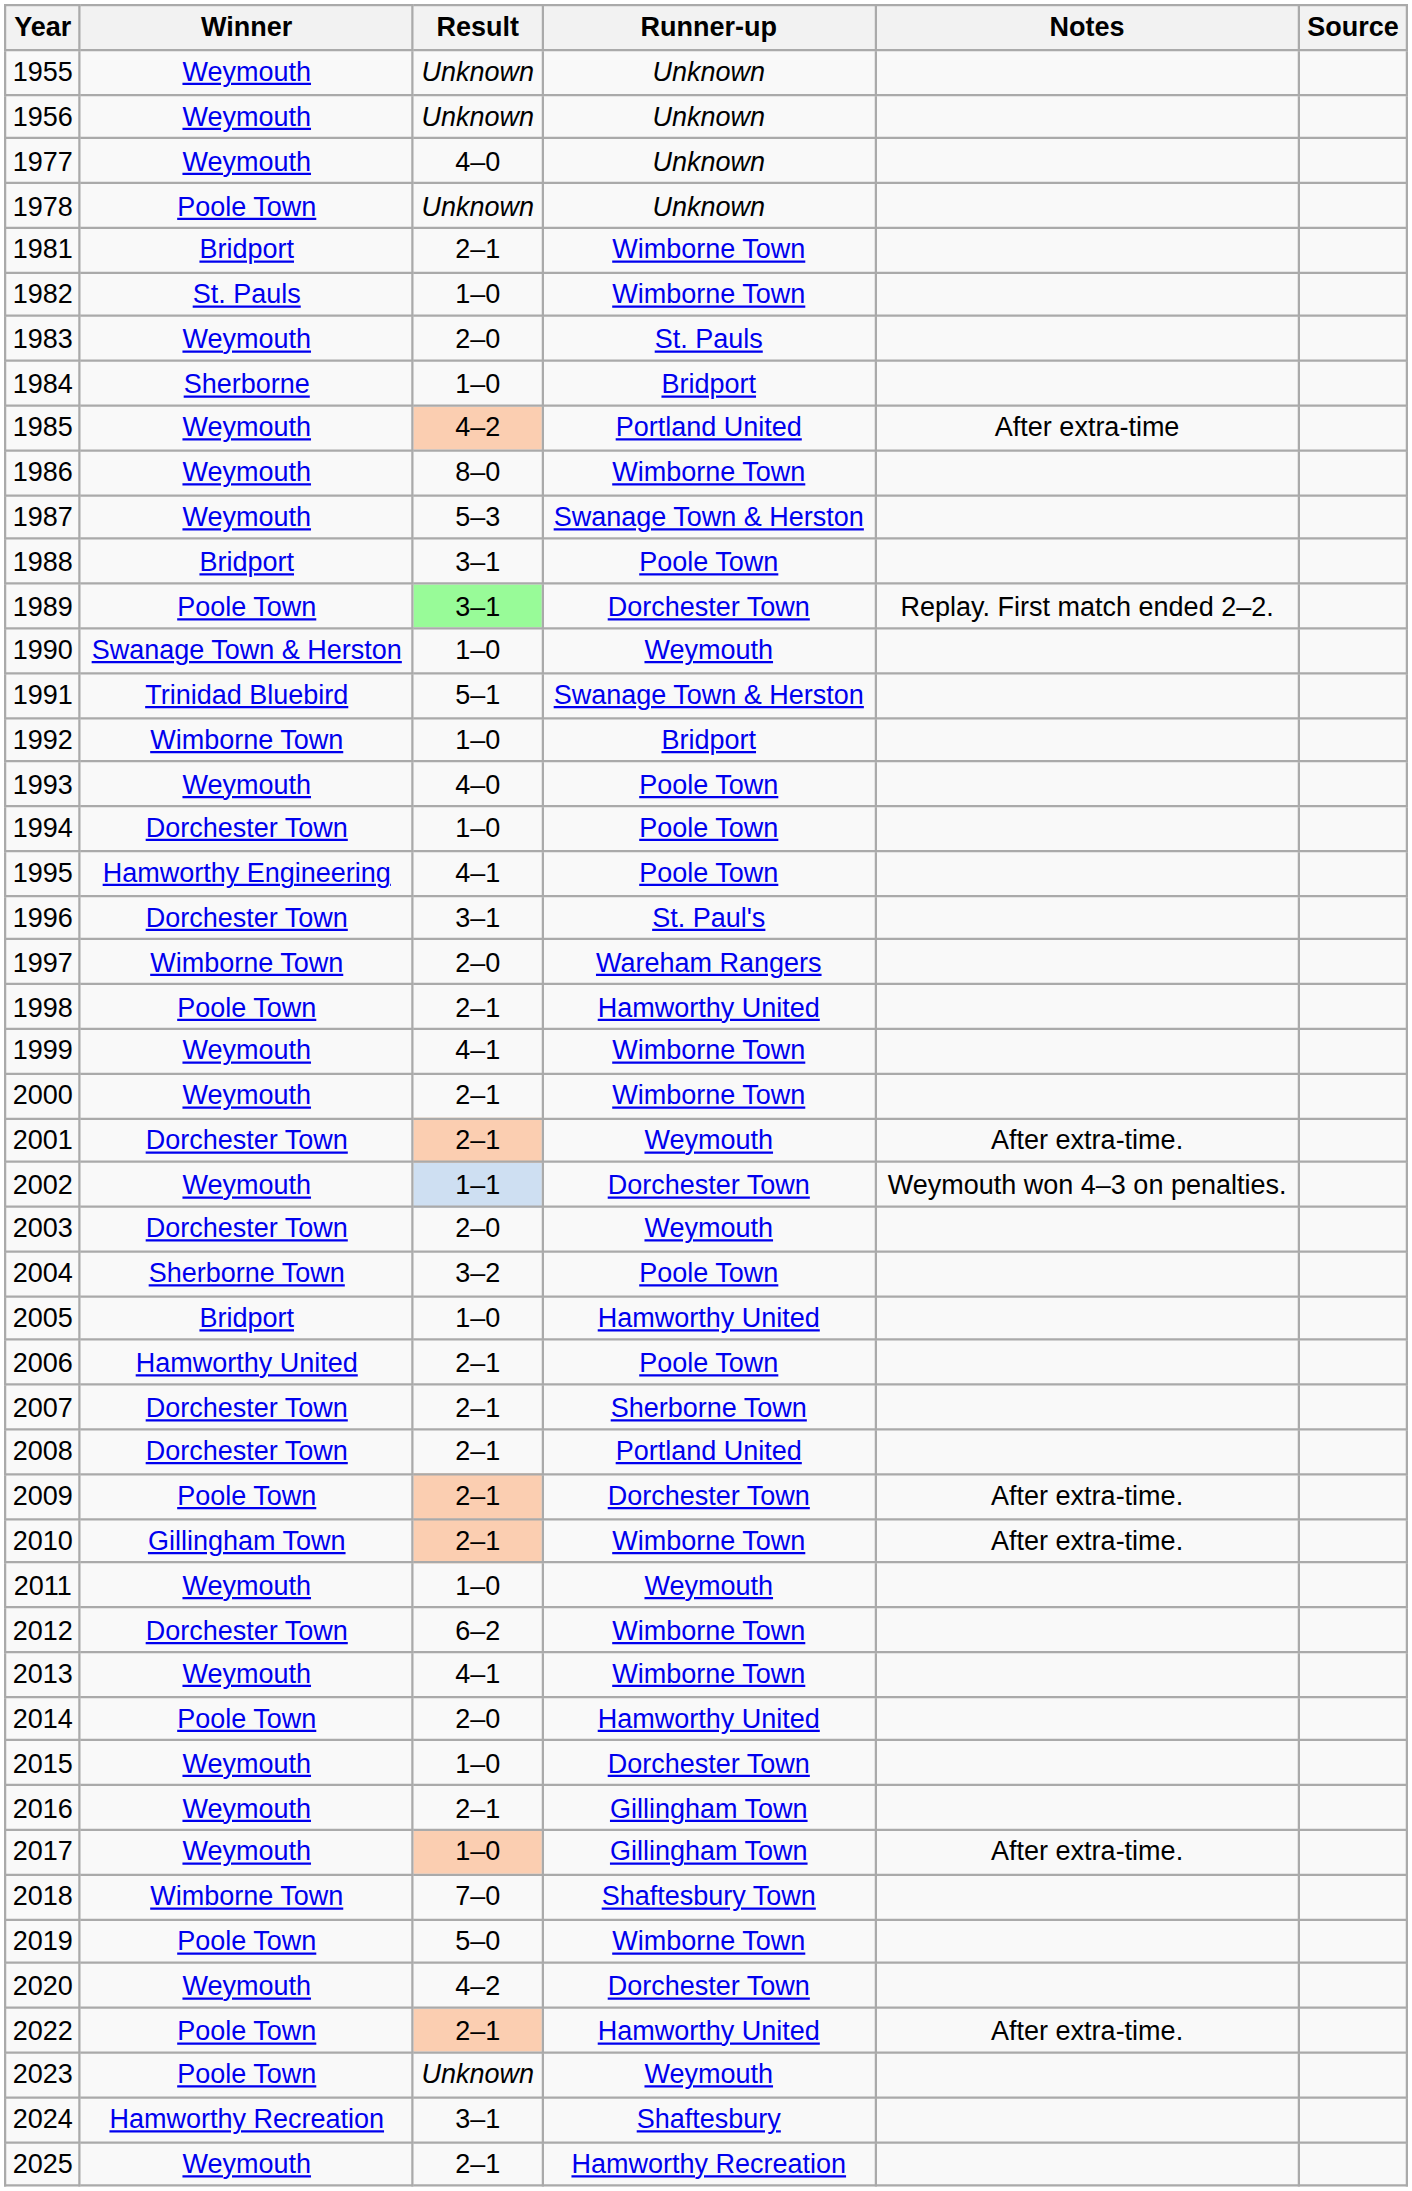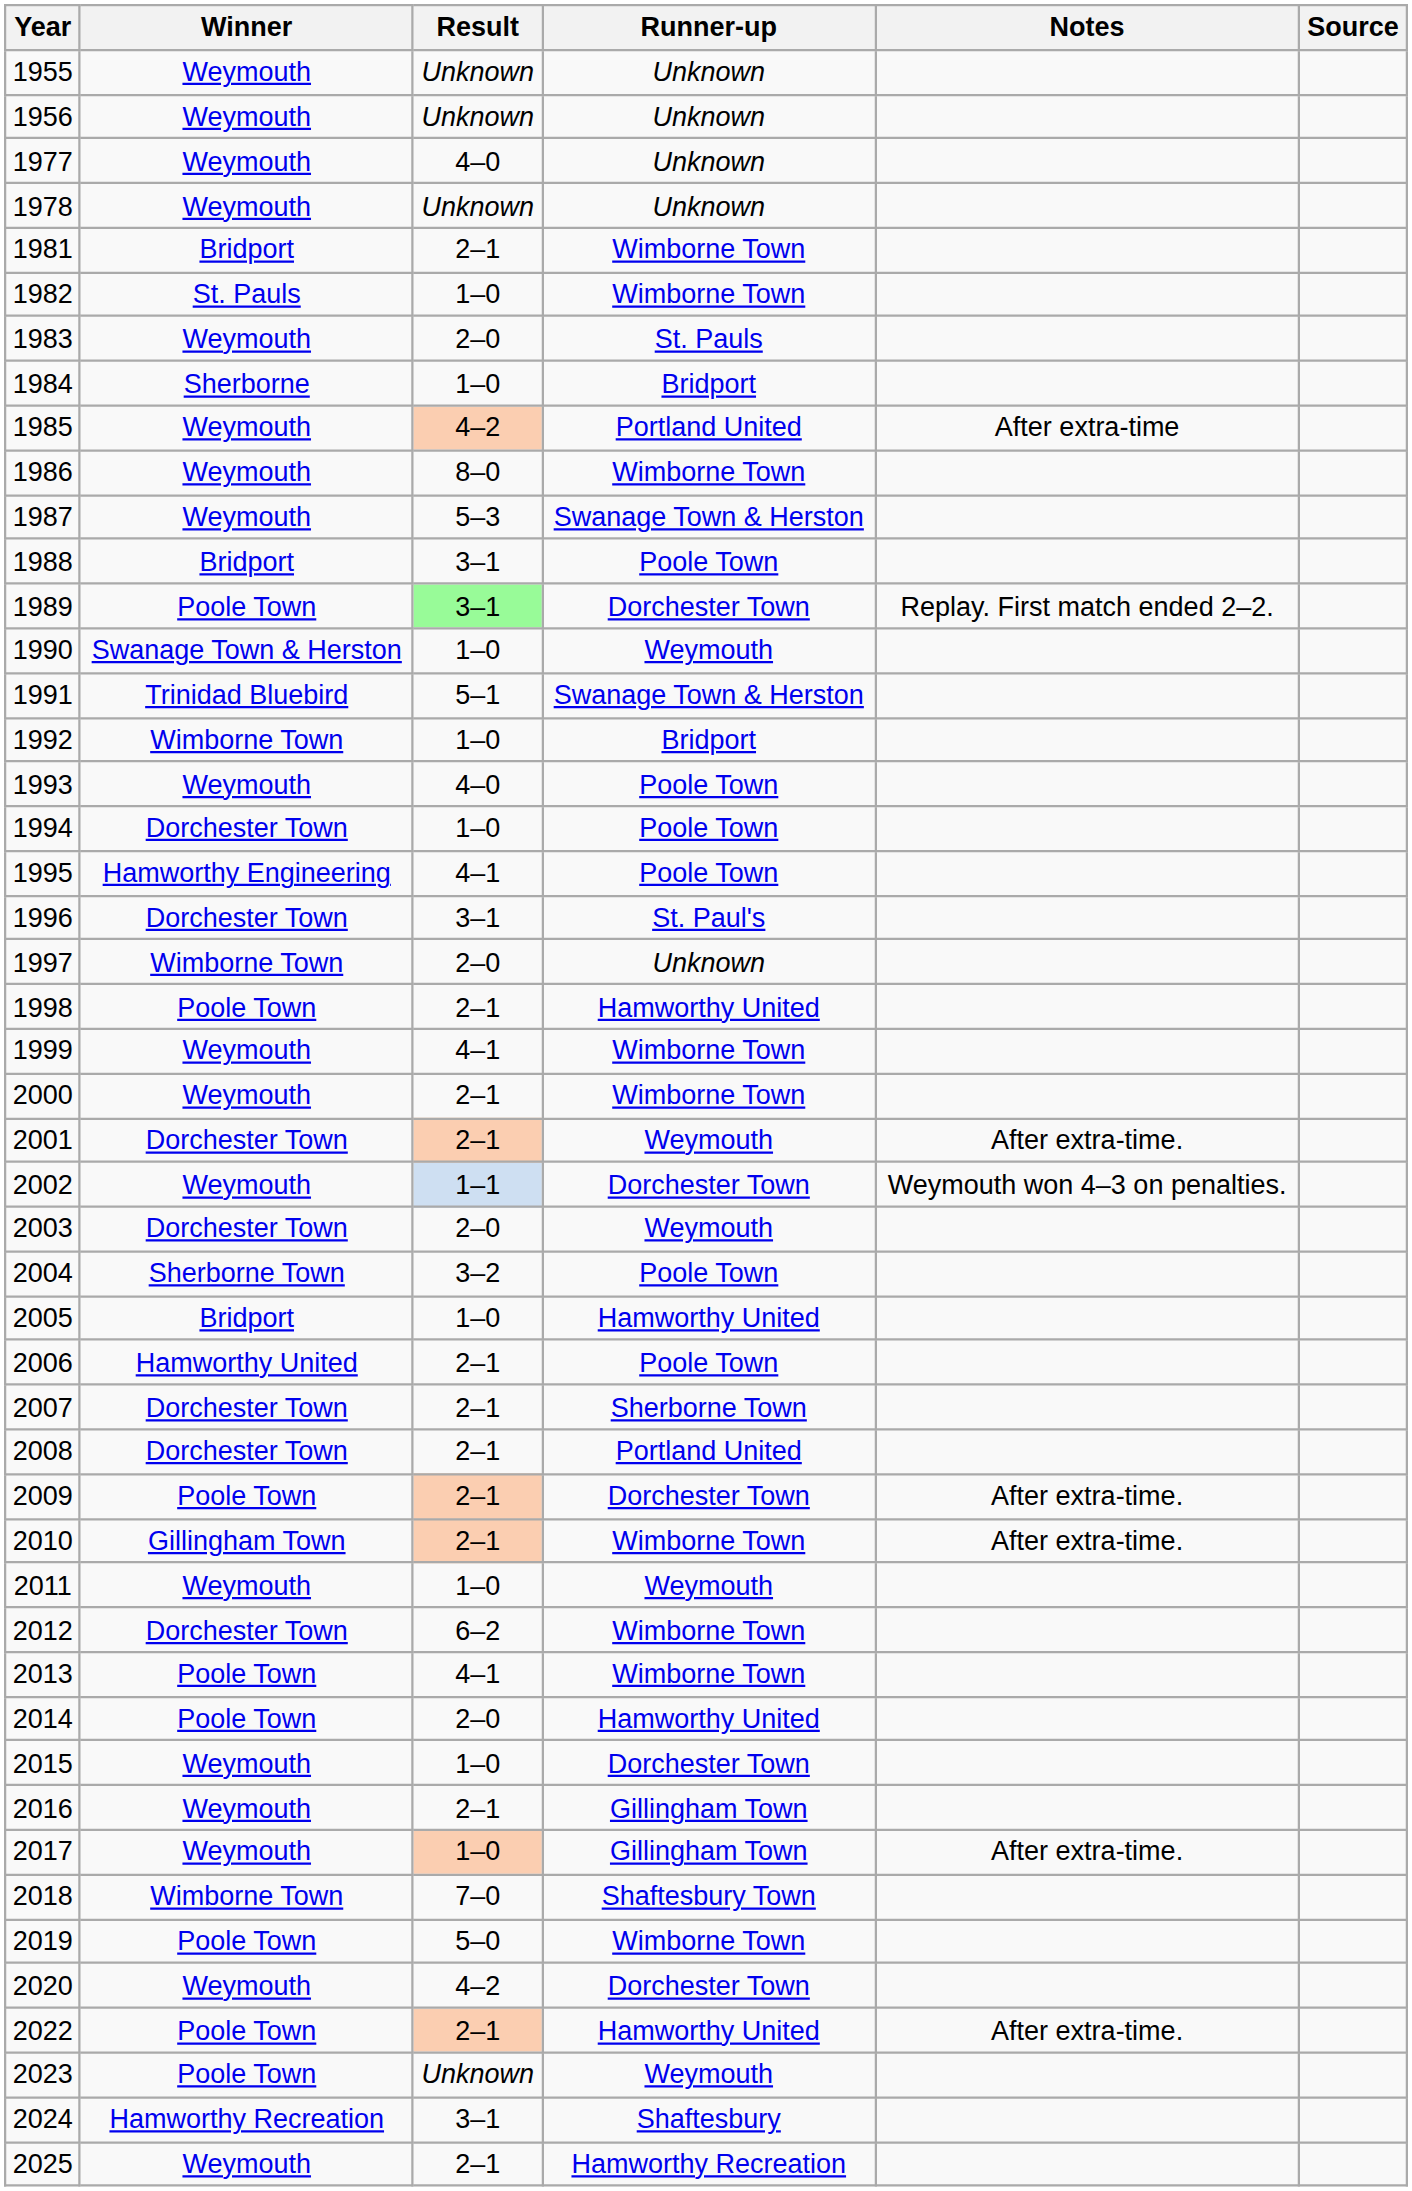 <table class="wikitable" style="text-align: center; width: 100%; font-size: 12px">
 <tr>
 <th>Year</th>
 <th>Winner</th>
 <th>Result</th>
 <th>Runner-up</th>
 <th>Notes</th>
 <th>Source</th>
 </tr>
 <tr>
 <td>1955</td>
 <td><a href='#'>Weymouth</a></td>
 <td align="center"><em>Unknown</em></td>
 <td><em>Unknown</em></td>
 <td></td>
 <td></td>
 </tr>
 <tr>
 <td>1956</td>
 <td><a href='#'>Weymouth</a></td>
 <td align="center"><em>Unknown</em></td>
 <td><em>Unknown</em></td>
 <td></td>
 <td></td>
 </tr>
 <tr>
 <td>1977</td>
 <td><a href='#'>Weymouth</a></td>
 <td align="center">4–0</td>
 <td><em>Unknown</em></td>
 <td></td>
 <td></td>
 </tr>
 <tr>
 <td>1978</td>
-<td><a href='#'>Poole Town</a></td>
+<td><a href='#'>Weymouth</a></td>
 <td align="center"><em>Unknown</em></td>
 <td><em>Unknown</em></td>
 <td></td>
 <td></td>
 </tr>
 <tr>
 <td>1981</td>
 <td><a href='#'>Bridport</a></td>
 <td align="center">2–1</td>
 <td><a href='#'>Wimborne Town</a></td>
 <td></td>
 <td></td>
 </tr>
 <tr>
 <td>1982</td>
 <td><a href='#'>St. Pauls</a></td>
 <td align="center">1–0</td>
 <td><a href='#'>Wimborne Town</a></td>
 <td></td>
 <td></td>
 </tr>
 <tr>
 <td>1983</td>
 <td><a href='#'>Weymouth</a></td>
 <td align="center">2–0</td>
 <td><a href='#'>St. Pauls</a></td>
 <td></td>
 <td></td>
 </tr>
 <tr>
 <td>1984</td>
 <td><a href='#'>Sherborne</a></td>
 <td align="center">1–0</td>
 <td><a href='#'>Bridport</a></td>
 <td></td>
 <td></td>
 </tr>
 <tr>
 <td>1985</td>
 <td><a href='#'>Weymouth</a></td>
 <td style="background-color:#FBCEB1">4–2</td>
 <td><a href='#'>Portland United</a></td>
 <td>After extra-time</td>
 <td></td>
 </tr>
 <tr>
 <td>1986</td>
 <td><a href='#'>Weymouth</a></td>
 <td align="center">8–0</td>
 <td><a href='#'>Wimborne Town</a></td>
 <td></td>
 <td></td>
 </tr>
 <tr>
 <td>1987</td>
 <td><a href='#'>Weymouth</a></td>
 <td align="center">5–3</td>
 <td><a href='#'>Swanage Town & Herston</a></td>
 <td></td>
 <td></td>
 </tr>
 <tr>
 <td>1988</td>
 <td><a href='#'>Bridport</a></td>
 <td align="center">3–1</td>
 <td><a href='#'>Poole Town</a></td>
 <td></td>
 <td></td>
 </tr>
 <tr>
 <td>1989</td>
 <td><a href='#'>Poole Town</a></td>
 <td style="background-color:#98FB98">3–1</td>
 <td><a href='#'>Dorchester Town</a></td>
 <td>Replay. First match ended 2–2.</td>
 <td></td>
 </tr>
 <tr>
 <td>1990</td>
 <td><a href='#'>Swanage Town & Herston</a></td>
 <td align="center">1–0</td>
 <td><a href='#'>Weymouth</a></td>
 <td></td>
 <td></td>
 </tr>
 <tr>
 <td>1991</td>
 <td><a href='#'>Trinidad Bluebird</a></td>
 <td align="center">5–1</td>
 <td><a href='#'>Swanage Town & Herston</a></td>
 <td></td>
 <td></td>
 </tr>
 <tr>
 <td>1992</td>
 <td><a href='#'>Wimborne Town</a></td>
 <td align="center">1–0</td>
 <td><a href='#'>Bridport</a></td>
 <td></td>
 <td></td>
 </tr>
 <tr>
 <td>1993</td>
 <td><a href='#'>Weymouth</a></td>
 <td align="center">4–0</td>
 <td><a href='#'>Poole Town</a></td>
 <td></td>
 <td></td>
 </tr>
 <tr>
 <td>1994</td>
 <td><a href='#'>Dorchester Town</a></td>
 <td align="center">1–0</td>
 <td><a href='#'>Poole Town</a></td>
 <td></td>
 <td></td>
 </tr>
 <tr>
 <td>1995</td>
 <td><a href='#'>Hamworthy Engineering</a></td>
 <td align="center">4–1</td>
 <td><a href='#'>Poole Town</a></td>
 <td></td>
 <td></td>
 </tr>
 <tr>
 <td>1996</td>
 <td><a href='#'>Dorchester Town</a></td>
 <td align="center">3–1</td>
 <td><a href='#'>St. Paul's</a></td>
 <td></td>
 <td></td>
 </tr>
 <tr>
 <td>1997</td>
 <td><a href='#'>Wimborne Town</a></td>
 <td align="center">2–0</td>
-<td><a href='#'>Wareham Rangers</a></td>
+<td><em>Unknown</em></td>
 <td></td>
 <td></td>
 </tr>
 <tr>
 <td>1998</td>
 <td><a href='#'>Poole Town</a></td>
 <td align="center">2–1</td>
 <td><a href='#'>Hamworthy United</a></td>
 <td></td>
 <td></td>
 </tr>
 <tr>
 <td>1999</td>
 <td><a href='#'>Weymouth</a></td>
 <td align="center">4–1</td>
 <td><a href='#'>Wimborne Town</a></td>
 <td></td>
 <td></td>
 </tr>
 <tr>
 <td>2000</td>
 <td><a href='#'>Weymouth</a></td>
 <td align="center">2–1</td>
 <td><a href='#'>Wimborne Town</a></td>
 <td></td>
 <td></td>
 </tr>
 <tr>
 <td>2001</td>
 <td><a href='#'>Dorchester Town</a></td>
 <td style="background-color:#FBCEB1">2–1</td>
 <td><a href='#'>Weymouth</a></td>
 <td>After extra-time.</td>
 <td></td>
 </tr>
 <tr>
 <td>2002</td>
 <td><a href='#'>Weymouth</a></td>
 <td style="background-color:#cedff2">1–1</td>
 <td><a href='#'>Dorchester Town</a></td>
 <td>Weymouth won 4–3 on penalties.</td>
 <td></td>
 </tr>
 <tr>
 <td>2003</td>
 <td><a href='#'>Dorchester Town</a></td>
 <td align="center">2–0</td>
 <td><a href='#'>Weymouth</a></td>
 <td></td>
 <td></td>
 </tr>
 <tr>
 <td>2004</td>
 <td><a href='#'>Sherborne Town</a></td>
 <td align="center">3–2</td>
 <td><a href='#'>Poole Town</a></td>
 <td></td>
 <td></td>
 </tr>
 <tr>
 <td>2005</td>
 <td><a href='#'>Bridport</a></td>
 <td align="center">1–0</td>
 <td><a href='#'>Hamworthy United</a></td>
 <td></td>
 <td></td>
 </tr>
 <tr>
 <td>2006</td>
 <td><a href='#'>Hamworthy United</a></td>
 <td align="center">2–1</td>
 <td><a href='#'>Poole Town</a></td>
 <td></td>
 <td></td>
 </tr>
 <tr>
 <td>2007</td>
 <td><a href='#'>Dorchester Town</a></td>
 <td align="center">2–1</td>
 <td><a href='#'>Sherborne Town</a></td>
 <td></td>
 <td></td>
 </tr>
 <tr>
 <td>2008</td>
 <td><a href='#'>Dorchester Town</a></td>
 <td align="center">2–1</td>
 <td><a href='#'>Portland United</a></td>
 <td></td>
 <td></td>
 </tr>
 <tr>
 <td>2009</td>
 <td><a href='#'>Poole Town</a></td>
 <td style="background-color:#FBCEB1">2–1</td>
 <td><a href='#'>Dorchester Town</a></td>
 <td>After extra-time.</td>
 <td></td>
 </tr>
 <tr>
 <td>2010</td>
 <td><a href='#'>Gillingham Town</a></td>
 <td style="background-color:#FBCEB1">2–1</td>
 <td><a href='#'>Wimborne Town</a></td>
 <td>After extra-time.</td>
 <td></td>
 </tr>
 <tr>
 <td>2011</td>
 <td><a href='#'>Weymouth</a></td>
 <td align="center">1–0</td>
 <td><a href='#'>Weymouth</a></td>
 <td></td>
 <td></td>
 </tr>
 <tr>
 <td>2012</td>
 <td><a href='#'>Dorchester Town</a></td>
 <td align="center">6–2</td>
 <td><a href='#'>Wimborne Town</a></td>
 <td></td>
 <td></td>
 </tr>
 <tr>
 <td>2013</td>
-<td><a href='#'>Weymouth</a></td>
+<td><a href='#'>Poole Town</a></td>
 <td align="center">4–1</td>
 <td><a href='#'>Wimborne Town</a></td>
 <td></td>
 <td></td>
 </tr>
 <tr>
 <td>2014</td>
 <td><a href='#'>Poole Town</a></td>
 <td align="center">2–0</td>
 <td><a href='#'>Hamworthy United</a></td>
 <td></td>
 <td></td>
 </tr>
 <tr>
 <td>2015</td>
 <td><a href='#'>Weymouth</a></td>
 <td align="center">1–0</td>
 <td><a href='#'>Dorchester Town</a></td>
 <td></td>
 <td></td>
 </tr>
 <tr>
 <td>2016</td>
 <td><a href='#'>Weymouth</a></td>
 <td align="center">2–1</td>
 <td><a href='#'>Gillingham Town</a></td>
 <td></td>
 <td></td>
 </tr>
 <tr>
 <td>2017</td>
 <td><a href='#'>Weymouth</a></td>
 <td style="background-color:#FBCEB1">1–0</td>
 <td><a href='#'>Gillingham Town</a></td>
 <td>After extra-time.</td>
 <td></td>
 </tr>
 <tr>
 <td>2018</td>
 <td><a href='#'>Wimborne Town</a></td>
 <td align="center">7–0</td>
 <td><a href='#'>Shaftesbury Town</a></td>
 <td></td>
 <td></td>
 </tr>
 <tr>
 <td>2019</td>
 <td><a href='#'>Poole Town</a></td>
 <td align="center">5–0</td>
 <td><a href='#'>Wimborne Town</a></td>
 <td></td>
 <td></td>
 </tr>
 <tr>
 <td>2020</td>
 <td><a href='#'>Weymouth</a></td>
 <td align="center">4–2</td>
 <td><a href='#'>Dorchester Town</a></td>
 <td></td>
 <td></td>
 </tr>
 <tr>
 <td>2022</td>
 <td><a href='#'>Poole Town</a></td>
 <td style="background-color:#FBCEB1">2–1</td>
 <td><a href='#'>Hamworthy United</a></td>
 <td>After extra-time.</td>
 <td></td>
 </tr>
 <tr>
 <td>2023</td>
 <td><a href='#'>Poole Town</a></td>
 <td align="center"><em>Unknown</em></td>
 <td><a href='#'>Weymouth</a></td>
 <td></td>
 <td></td>
 </tr>
 <tr>
 <td>2024</td>
 <td><a href='#'>Hamworthy Recreation</a></td>
 <td align="center">3–1</td>
 <td><a href='#'>Shaftesbury</a></td>
 <td></td>
 <td></td>
 </tr>
 <tr>
 <td>2025</td>
 <td><a href='#'>Weymouth</a></td>
 <td align="center">2–1</td>
 <td><a href='#'>Hamworthy Recreation</a></td>
 <td></td>
 <td></td>
 </tr>
 </table>
